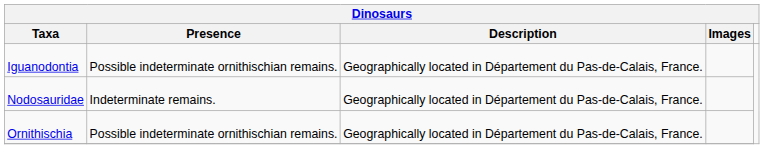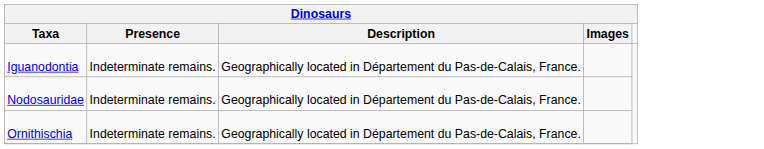 <table class="wikitable" align="center">
 <tr>
 <th colspan="5" align="center"><strong><a href='#'>Dinosaurs</a></strong></th>
 </tr>
 <tr>
 <th>Taxa</th>
 <th>Presence</th>
 <th>Description</th>
 <th>Images</th>
 </tr>
 <tr>
 <td><br><a href='#'>Iguanodontia</a></td>
-<td><br>Possible indeterminate ornithischian remains.</td>
+<td><br>Indeterminate remains.</td>
 <td><br>Geographically located in Département du Pas-de-Calais, France.</td>
 <td></td>
 <td rowspan="99"></td>
 </tr>
 <tr>
 <td><br><a href='#'>Nodosauridae</a></td>
 <td><br>Indeterminate remains.</td>
 <td><br>Geographically located in Département du Pas-de-Calais, France.</td>
 <td></td>
 </tr>
 <tr>
 <td><br><a href='#'>Ornithischia</a></td>
-<td><br>Possible indeterminate ornithischian remains.</td>
+<td><br>Indeterminate remains.</td>
 <td><br>Geographically located in Département du Pas-de-Calais, France.</td>
 <td></td>
 </tr>
 <tr>
 </tr>
 </table>
